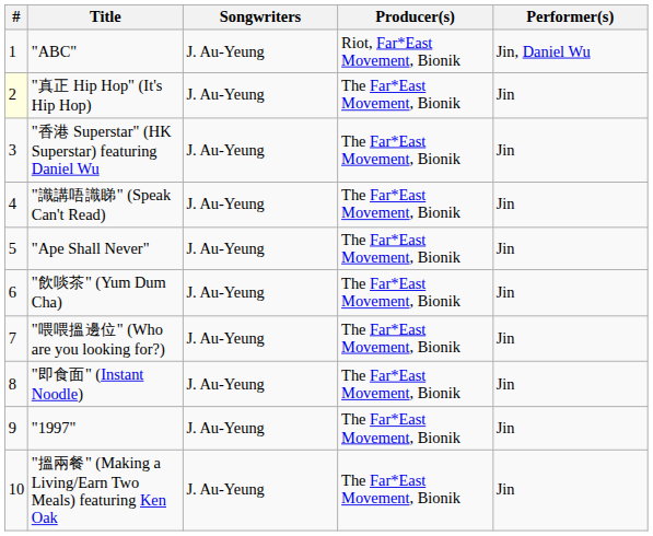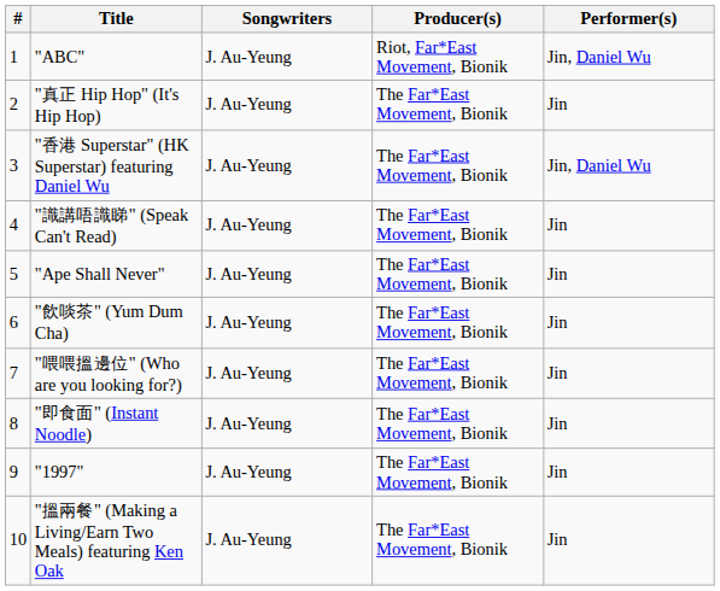 <table class="wikitable">
 <tr>
 <th align="center">#</th>
 <th align="center" width="150">Title</th>
 <th align="center" width="150">Songwriters</th>
 <th align="center" width="150">Producer(s)</th>
 <th align="center" width="150">Performer(s)</th>
 </tr>
 <tr>
 <td>1</td>
 <td>"ABC"</td>
 <td>J. Au-Yeung</td>
 <td>Riot, <a href='#'>Far*East Movement</a>, Bionik</td>
 <td>Jin, <a href='#'>Daniel Wu</a></td>
 </tr>
 <tr>
-<td style="background: lightyellow;">2</td>
+<td>2</td>
 <td>"真正 Hip Hop" (It's Hip Hop)</td>
 <td>J. Au-Yeung</td>
 <td>The <a href='#'>Far*East Movement</a>, Bionik</td>
 <td>Jin</td>
 </tr>
 <tr>
 <td>3</td>
 <td>"香港 Superstar" (HK Superstar) featuring <a href='#'>Daniel Wu</a></td>
 <td>J. Au-Yeung</td>
 <td>The <a href='#'>Far*East Movement</a>, Bionik</td>
-<td>Jin</td>
+<td>Jin, <a href='#'>Daniel Wu</a></td>
 </tr>
 <tr>
 <td>4</td>
 <td>"識講唔識睇" (Speak Can't Read)</td>
 <td>J. Au-Yeung</td>
 <td>The <a href='#'>Far*East Movement</a>, Bionik</td>
 <td>Jin</td>
 </tr>
 <tr>
 <td>5</td>
 <td>"Ape Shall Never"</td>
 <td>J. Au-Yeung</td>
 <td>The <a href='#'>Far*East Movement</a>, Bionik</td>
 <td>Jin</td>
 </tr>
 <tr>
 <td>6</td>
 <td>"飲啖茶" (Yum Dum Cha)</td>
 <td>J. Au-Yeung</td>
 <td>The <a href='#'>Far*East Movement</a>, Bionik</td>
 <td>Jin</td>
 </tr>
 <tr>
 <td>7</td>
 <td>"喂喂搵邊位" (Who are you looking for?)</td>
 <td>J. Au-Yeung</td>
 <td>The <a href='#'>Far*East Movement</a>, Bionik</td>
 <td>Jin</td>
 </tr>
 <tr>
 <td>8</td>
 <td>"即食面" (<a href='#'>Instant Noodle</a>)</td>
 <td>J. Au-Yeung</td>
 <td>The <a href='#'>Far*East Movement</a>, Bionik</td>
 <td>Jin</td>
 </tr>
 <tr>
 <td>9</td>
 <td>"1997"</td>
 <td>J. Au-Yeung</td>
 <td>The <a href='#'>Far*East Movement</a>, Bionik</td>
 <td>Jin</td>
 </tr>
 <tr>
 <td>10</td>
 <td>"搵兩餐" (Making a Living/Earn Two Meals) featuring <a href='#'>Ken Oak</a></td>
 <td>J. Au-Yeung</td>
 <td>The <a href='#'>Far*East Movement</a>, Bionik</td>
 <td>Jin</td>
 </tr>
 </table>
